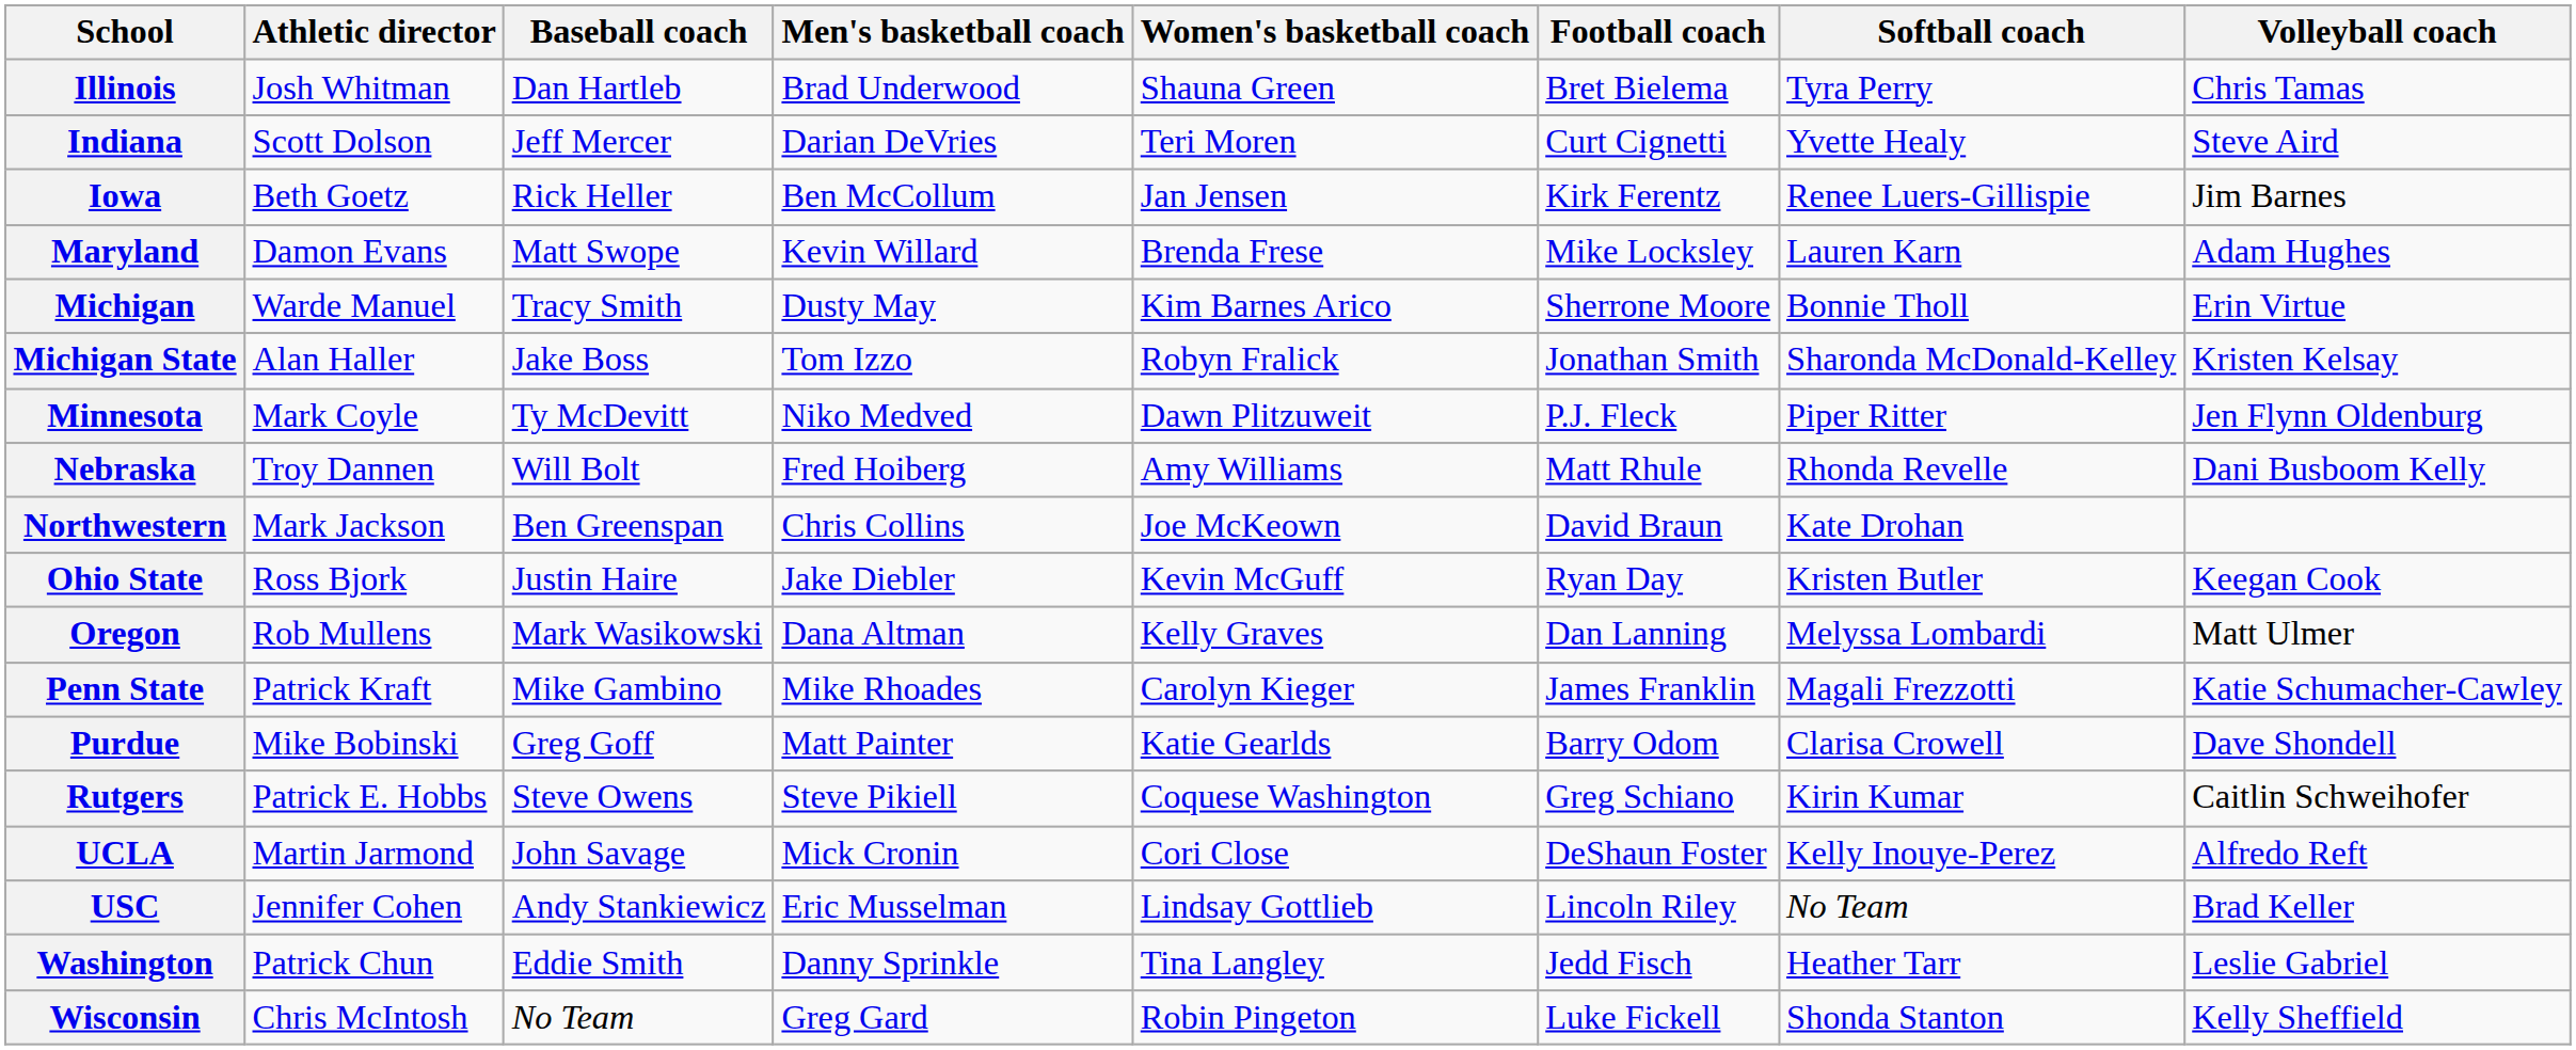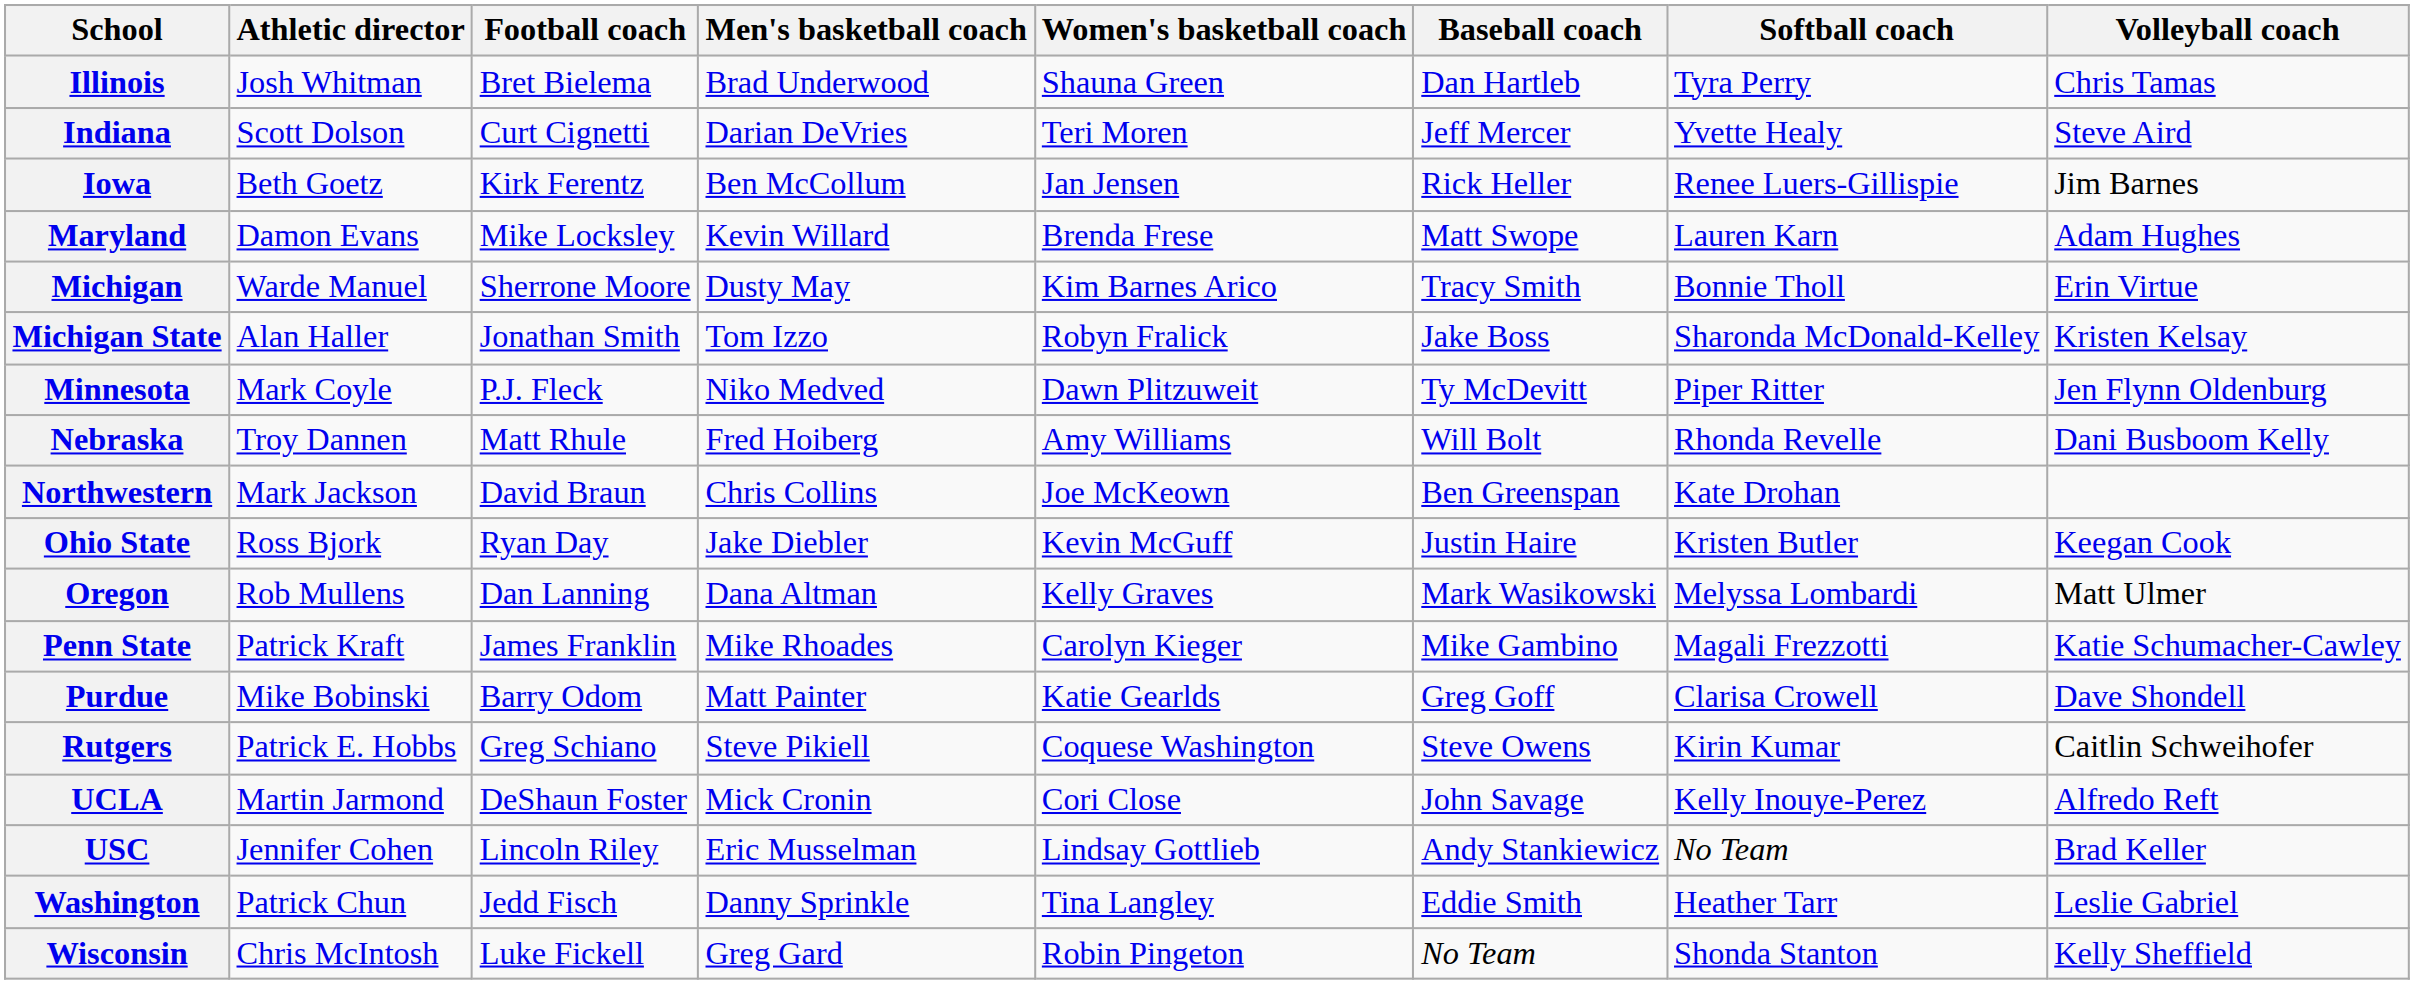 <table class="wikitable plainrowheaders">
 <tr>
 <th scope="col">School</th>
 <th scope="col">Athletic director</th>
-<th scope="col">Baseball coach</th>
+<th scope="col">Football coach</th>
 <th scope="col">Men's basketball coach</th>
 <th scope="col">Women's basketball coach</th>
-<th scope="col">Football coach</th>
+<th scope="col">Baseball coach</th>
 <th scope="col">Softball coach</th>
 <th scope="col">Volleyball coach</th>
 </tr>
 <tr>
 <th scope="row"><a href='#'>Illinois</a></th>
 <td><a href='#'>Josh Whitman</a></td>
-<td><a href='#'>Dan Hartleb</a></td>
+<td><a href='#'>Bret Bielema</a></td>
 <td><a href='#'>Brad Underwood</a></td>
 <td><a href='#'>Shauna Green</a></td>
-<td><a href='#'>Bret Bielema</a></td>
+<td><a href='#'>Dan Hartleb</a></td>
 <td><a href='#'>Tyra Perry</a></td>
 <td><a href='#'>Chris Tamas</a></td>
 </tr>
 <tr>
 <th scope="row"><a href='#'>Indiana</a></th>
 <td><a href='#'>Scott Dolson</a></td>
-<td><a href='#'>Jeff Mercer</a></td>
+<td><a href='#'>Curt Cignetti</a></td>
 <td><a href='#'>Darian DeVries</a></td>
 <td><a href='#'>Teri Moren</a></td>
-<td><a href='#'>Curt Cignetti</a></td>
+<td><a href='#'>Jeff Mercer</a></td>
 <td><a href='#'>Yvette Healy</a></td>
 <td><a href='#'>Steve Aird</a></td>
 </tr>
 <tr>
 <th scope="row"><a href='#'>Iowa</a></th>
 <td><a href='#'>Beth Goetz</a></td>
-<td><a href='#'>Rick Heller</a></td>
+<td><a href='#'>Kirk Ferentz</a></td>
 <td><a href='#'>Ben McCollum</a></td>
 <td><a href='#'>Jan Jensen</a></td>
-<td><a href='#'>Kirk Ferentz</a></td>
+<td><a href='#'>Rick Heller</a></td>
 <td><a href='#'>Renee Luers-Gillispie</a></td>
 <td>Jim Barnes</td>
 </tr>
 <tr>
 <th scope="row"><a href='#'>Maryland</a></th>
 <td><a href='#'>Damon Evans</a></td>
-<td><a href='#'>Matt Swope</a></td>
+<td><a href='#'>Mike Locksley</a></td>
 <td><a href='#'>Kevin Willard</a></td>
 <td><a href='#'>Brenda Frese</a></td>
-<td><a href='#'>Mike Locksley</a></td>
+<td><a href='#'>Matt Swope</a></td>
 <td><a href='#'>Lauren Karn</a></td>
 <td><a href='#'>Adam Hughes</a></td>
 </tr>
 <tr>
 <th scope="row"><a href='#'>Michigan</a></th>
 <td><a href='#'>Warde Manuel</a></td>
-<td><a href='#'>Tracy Smith</a></td>
+<td><a href='#'>Sherrone Moore</a></td>
 <td><a href='#'>Dusty May</a></td>
 <td><a href='#'>Kim Barnes Arico</a></td>
-<td><a href='#'>Sherrone Moore</a></td>
+<td><a href='#'>Tracy Smith</a></td>
 <td><a href='#'>Bonnie Tholl</a></td>
 <td><a href='#'>Erin Virtue</a></td>
 </tr>
 <tr>
 <th scope="row"><a href='#'>Michigan State</a></th>
 <td><a href='#'>Alan Haller</a></td>
-<td><a href='#'>Jake Boss</a></td>
+<td><a href='#'>Jonathan Smith</a></td>
 <td><a href='#'>Tom Izzo</a></td>
 <td><a href='#'>Robyn Fralick</a></td>
-<td><a href='#'>Jonathan Smith</a></td>
+<td><a href='#'>Jake Boss</a></td>
 <td><a href='#'>Sharonda McDonald-Kelley</a></td>
 <td><a href='#'>Kristen Kelsay</a></td>
 </tr>
 <tr>
 <th scope="row"><a href='#'>Minnesota</a></th>
 <td><a href='#'>Mark Coyle</a></td>
-<td><a href='#'>Ty McDevitt</a></td>
+<td><a href='#'>P.J. Fleck</a></td>
 <td><a href='#'>Niko Medved</a></td>
 <td><a href='#'>Dawn Plitzuweit</a></td>
-<td><a href='#'>P.J. Fleck</a></td>
+<td><a href='#'>Ty McDevitt</a></td>
 <td><a href='#'>Piper Ritter</a></td>
 <td><a href='#'>Jen Flynn Oldenburg</a></td>
 </tr>
 <tr>
 <th scope="row"><a href='#'>Nebraska</a></th>
 <td><a href='#'>Troy Dannen</a></td>
-<td><a href='#'>Will Bolt</a></td>
+<td><a href='#'>Matt Rhule</a></td>
 <td><a href='#'>Fred Hoiberg</a></td>
 <td><a href='#'>Amy Williams</a></td>
-<td><a href='#'>Matt Rhule</a></td>
+<td><a href='#'>Will Bolt</a></td>
 <td><a href='#'>Rhonda Revelle</a></td>
 <td><a href='#'>Dani Busboom Kelly</a></td>
 </tr>
 <tr>
 <th scope="row"><a href='#'>Northwestern</a></th>
 <td><a href='#'>Mark Jackson</a></td>
-<td><a href='#'>Ben Greenspan</a></td>
+<td><a href='#'>David Braun</a></td>
 <td><a href='#'>Chris Collins</a></td>
 <td><a href='#'>Joe McKeown</a></td>
-<td><a href='#'>David Braun</a></td>
+<td><a href='#'>Ben Greenspan</a></td>
 <td><a href='#'>Kate Drohan</a></td>
 <td></td>
 </tr>
 <tr>
 <th scope="row"><a href='#'>Ohio State</a></th>
 <td><a href='#'>Ross Bjork</a></td>
-<td><a href='#'>Justin Haire</a></td>
+<td><a href='#'>Ryan Day</a></td>
 <td><a href='#'>Jake Diebler</a></td>
 <td><a href='#'>Kevin McGuff</a></td>
-<td><a href='#'>Ryan Day</a></td>
+<td><a href='#'>Justin Haire</a></td>
 <td><a href='#'>Kristen Butler</a></td>
 <td><a href='#'>Keegan Cook</a></td>
 </tr>
 <tr>
 <th scope="row"><a href='#'>Oregon</a></th>
 <td><a href='#'>Rob Mullens</a></td>
-<td><a href='#'>Mark Wasikowski</a></td>
+<td><a href='#'>Dan Lanning</a></td>
 <td><a href='#'>Dana Altman</a></td>
 <td><a href='#'>Kelly Graves</a></td>
-<td><a href='#'>Dan Lanning</a></td>
+<td><a href='#'>Mark Wasikowski</a></td>
 <td><a href='#'>Melyssa Lombardi</a></td>
 <td>Matt Ulmer</td>
 </tr>
 <tr>
 <th scope="row"><a href='#'>Penn State</a></th>
 <td><a href='#'>Patrick Kraft</a></td>
-<td><a href='#'>Mike Gambino</a></td>
+<td><a href='#'>James Franklin</a></td>
 <td><a href='#'>Mike Rhoades</a></td>
 <td><a href='#'>Carolyn Kieger</a></td>
-<td><a href='#'>James Franklin</a></td>
+<td><a href='#'>Mike Gambino</a></td>
 <td><a href='#'>Magali Frezzotti</a></td>
 <td><a href='#'>Katie Schumacher-Cawley</a></td>
 </tr>
 <tr>
 <th scope="row"><a href='#'>Purdue</a></th>
 <td><a href='#'>Mike Bobinski</a></td>
-<td><a href='#'>Greg Goff</a></td>
+<td><a href='#'>Barry Odom</a></td>
 <td><a href='#'>Matt Painter</a></td>
 <td><a href='#'>Katie Gearlds</a></td>
-<td><a href='#'>Barry Odom</a></td>
+<td><a href='#'>Greg Goff</a></td>
 <td><a href='#'>Clarisa Crowell</a></td>
 <td><a href='#'>Dave Shondell</a></td>
 </tr>
 <tr>
 <th scope="row"><a href='#'>Rutgers</a></th>
 <td><a href='#'>Patrick E. Hobbs</a></td>
-<td><a href='#'>Steve Owens</a></td>
+<td><a href='#'>Greg Schiano</a></td>
 <td><a href='#'>Steve Pikiell</a></td>
 <td><a href='#'>Coquese Washington</a></td>
-<td><a href='#'>Greg Schiano</a></td>
+<td><a href='#'>Steve Owens</a></td>
 <td><a href='#'>Kirin Kumar</a></td>
 <td>Caitlin Schweihofer</td>
 </tr>
 <tr>
 <th scope="row"><a href='#'>UCLA</a></th>
 <td><a href='#'>Martin Jarmond</a></td>
-<td><a href='#'>John Savage</a></td>
+<td><a href='#'>DeShaun Foster</a></td>
 <td><a href='#'>Mick Cronin</a></td>
 <td><a href='#'>Cori Close</a></td>
-<td><a href='#'>DeShaun Foster</a></td>
+<td><a href='#'>John Savage</a></td>
 <td><a href='#'>Kelly Inouye-Perez</a></td>
 <td><a href='#'>Alfredo Reft</a></td>
 </tr>
 <tr>
 <th scope="row"><a href='#'>USC</a></th>
 <td><a href='#'>Jennifer Cohen</a></td>
-<td><a href='#'>Andy Stankiewicz</a></td>
+<td><a href='#'>Lincoln Riley</a></td>
 <td><a href='#'>Eric Musselman</a></td>
 <td><a href='#'>Lindsay Gottlieb</a></td>
-<td><a href='#'>Lincoln Riley</a></td>
+<td><a href='#'>Andy Stankiewicz</a></td>
 <td><em>No Team</em></td>
 <td><a href='#'>Brad Keller</a></td>
 </tr>
 <tr>
 <th scope="row"><a href='#'>Washington</a></th>
 <td><a href='#'>Patrick Chun</a></td>
-<td><a href='#'>Eddie Smith</a></td>
+<td><a href='#'>Jedd Fisch</a></td>
 <td><a href='#'>Danny Sprinkle</a></td>
 <td><a href='#'>Tina Langley</a></td>
-<td><a href='#'>Jedd Fisch</a></td>
+<td><a href='#'>Eddie Smith</a></td>
 <td><a href='#'>Heather Tarr</a></td>
 <td><a href='#'>Leslie Gabriel</a></td>
 </tr>
 <tr>
 <th scope="row"><a href='#'>Wisconsin</a></th>
 <td><a href='#'>Chris McIntosh</a></td>
-<td><em>No Team</em></td>
+<td><a href='#'>Luke Fickell</a></td>
 <td><a href='#'>Greg Gard</a></td>
 <td><a href='#'>Robin Pingeton</a></td>
-<td><a href='#'>Luke Fickell</a></td>
+<td><em>No Team</em></td>
 <td><a href='#'>Shonda Stanton</a></td>
 <td><a href='#'>Kelly Sheffield</a></td>
 </tr>
 </table>
